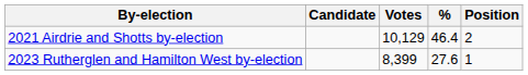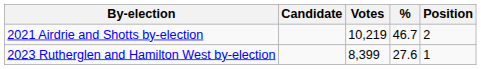 <table class="wikitable sortable">
 <tr>
 <th>By-election</th>
 <th>Candidate</th>
 <th>Votes</th>
 <th>%</th>
 <th>Position</th>
 </tr>
 <tr>
 <td><a href='#'>2021 Airdrie and Shotts by-election</a></td>
 <td></td>
-<td>10,129</td>
-<td>46.4</td>
+<td>10,219</td>
+<td>46.7</td>
 <td>2</td>
 </tr>
 <tr>
 <td><a href='#'>2023 Rutherglen and Hamilton West by-election</a></td>
 <td></td>
 <td>8,399</td>
 <td>27.6</td>
 <td>1</td>
 </tr>
 </table>
